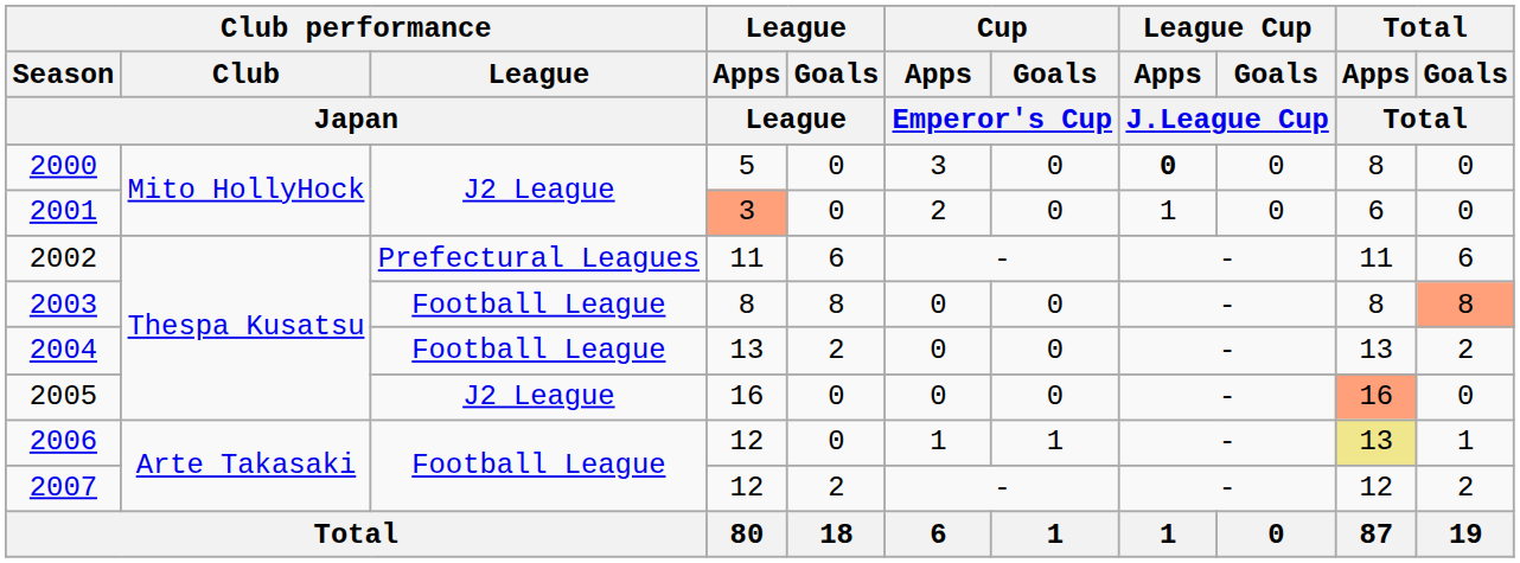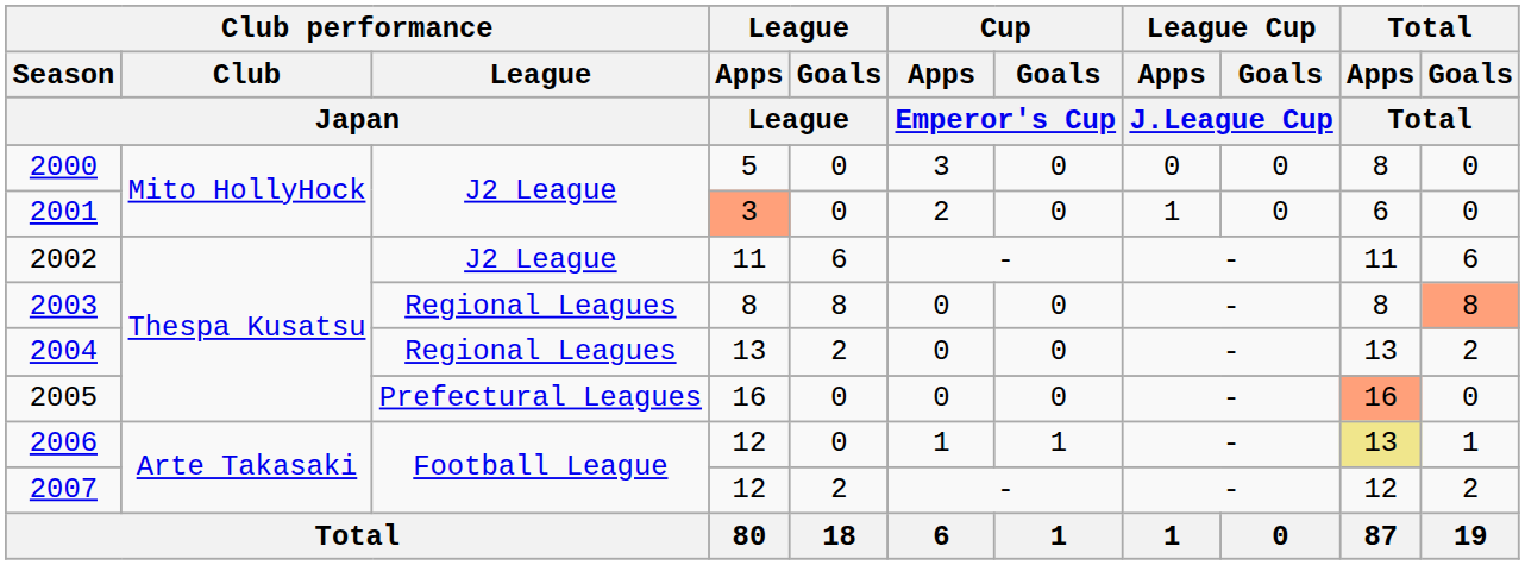 <table class="wikitable" style="text-align:center;">
 <tr>
 <th colspan=3>Club performance</th>
 <th colspan=2>League</th>
 <th colspan=2>Cup</th>
 <th colspan=2>League Cup</th>
 <th colspan=2>Total</th>
 </tr>
 <tr>
 <th>Season</th>
 <th>Club</th>
 <th>League</th>
 <th>Apps</th>
 <th>Goals</th>
 <th>Apps</th>
 <th>Goals</th>
 <th>Apps</th>
 <th>Goals</th>
 <th>Apps</th>
 <th>Goals</th>
 </tr>
 <tr>
 <th colspan=3>Japan</th>
 <th colspan=2>League</th>
 <th colspan=2><a href='#'>Emperor's Cup</a></th>
 <th colspan=2><a href='#'>J.League Cup</a></th>
 <th colspan=2>Total</th>
 </tr>
 <tr>
 <td><a href='#'>2000</a></td>
 <td rowspan=2><a href='#'>Mito HollyHock</a></td>
 <td rowspan=2><a href='#'>J2 League</a></td>
 <td>5</td>
 <td>0</td>
 <td>3</td>
 <td>0</td>
-<td><strong>0</strong></td>
+<td>0</td>
 <td>0</td>
 <td>8</td>
 <td>0</td>
 </tr>
 <tr>
 <td><a href='#'>2001</a></td>
 <td style="background: lightsalmon;">3</td>
 <td>0</td>
 <td>2</td>
 <td>0</td>
 <td>1</td>
 <td>0</td>
 <td>6</td>
 <td>0</td>
 </tr>
 <tr>
 <td>2002</td>
 <td rowspan=4><a href='#'>Thespa Kusatsu</a></td>
-<td><a href='#'>Prefectural Leagues</a></td>
+<td><a href='#'>J2 League</a></td>
 <td>11</td>
 <td>6</td>
 <td colspan=2>-</td>
 <td colspan=2>-</td>
 <td>11</td>
 <td>6</td>
 </tr>
 <tr>
 <td><a href='#'>2003</a></td>
-<td><a href='#'>Football League</a></td>
+<td><a href='#'>Regional Leagues</a></td>
 <td>8</td>
 <td>8</td>
 <td>0</td>
 <td>0</td>
 <td colspan=2>-</td>
 <td>8</td>
 <td style="background: lightsalmon;">8</td>
 </tr>
 <tr>
 <td><a href='#'>2004</a></td>
-<td><a href='#'>Football League</a></td>
+<td><a href='#'>Regional Leagues</a></td>
 <td>13</td>
 <td>2</td>
 <td>0</td>
 <td>0</td>
 <td colspan=2>-</td>
 <td>13</td>
 <td>2</td>
 </tr>
 <tr>
 <td>2005</td>
-<td><a href='#'>J2 League</a></td>
+<td><a href='#'>Prefectural Leagues</a></td>
 <td>16</td>
 <td>0</td>
 <td>0</td>
 <td>0</td>
 <td colspan=2>-</td>
 <td style="background: lightsalmon;">16</td>
 <td>0</td>
 </tr>
 <tr>
 <td><a href='#'>2006</a></td>
 <td rowspan=2><a href='#'>Arte Takasaki</a></td>
 <td rowspan=2><a href='#'>Football League</a></td>
 <td>12</td>
 <td>0</td>
 <td>1</td>
 <td>1</td>
 <td colspan=2>-</td>
 <td style="background: khaki;">13</td>
 <td>1</td>
 </tr>
 <tr>
 <td><a href='#'>2007</a></td>
 <td>12</td>
 <td>2</td>
 <td colspan=2>-</td>
 <td colspan=2>-</td>
 <td>12</td>
 <td>2</td>
 </tr>
 <tr>
 <th colspan=3>Total</th>
 <th>80</th>
 <th>18</th>
 <th>6</th>
 <th>1</th>
 <th>1</th>
 <th>0</th>
 <th>87</th>
 <th>19</th>
 </tr>
 </table>
